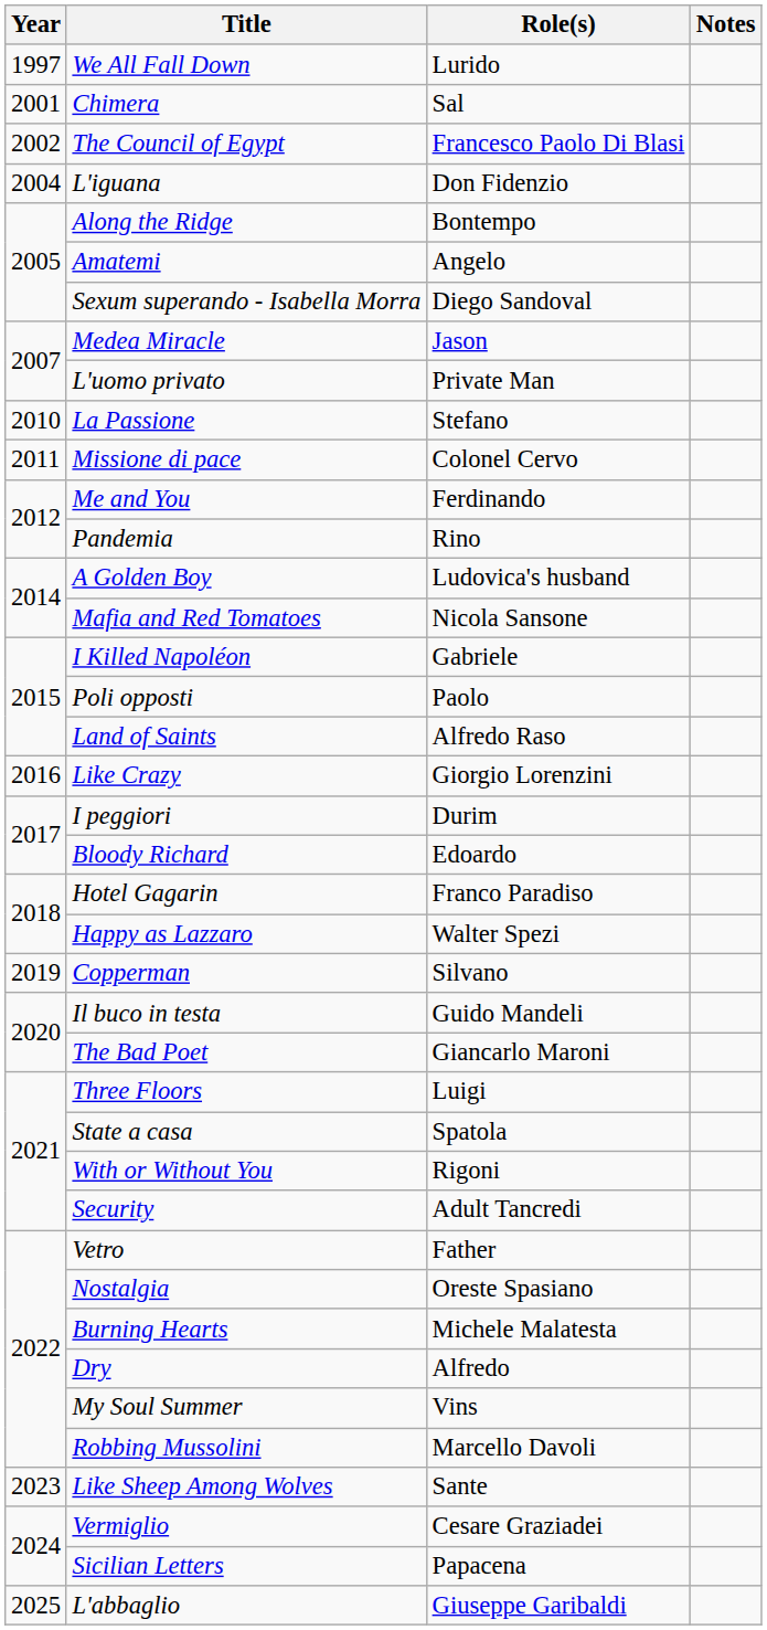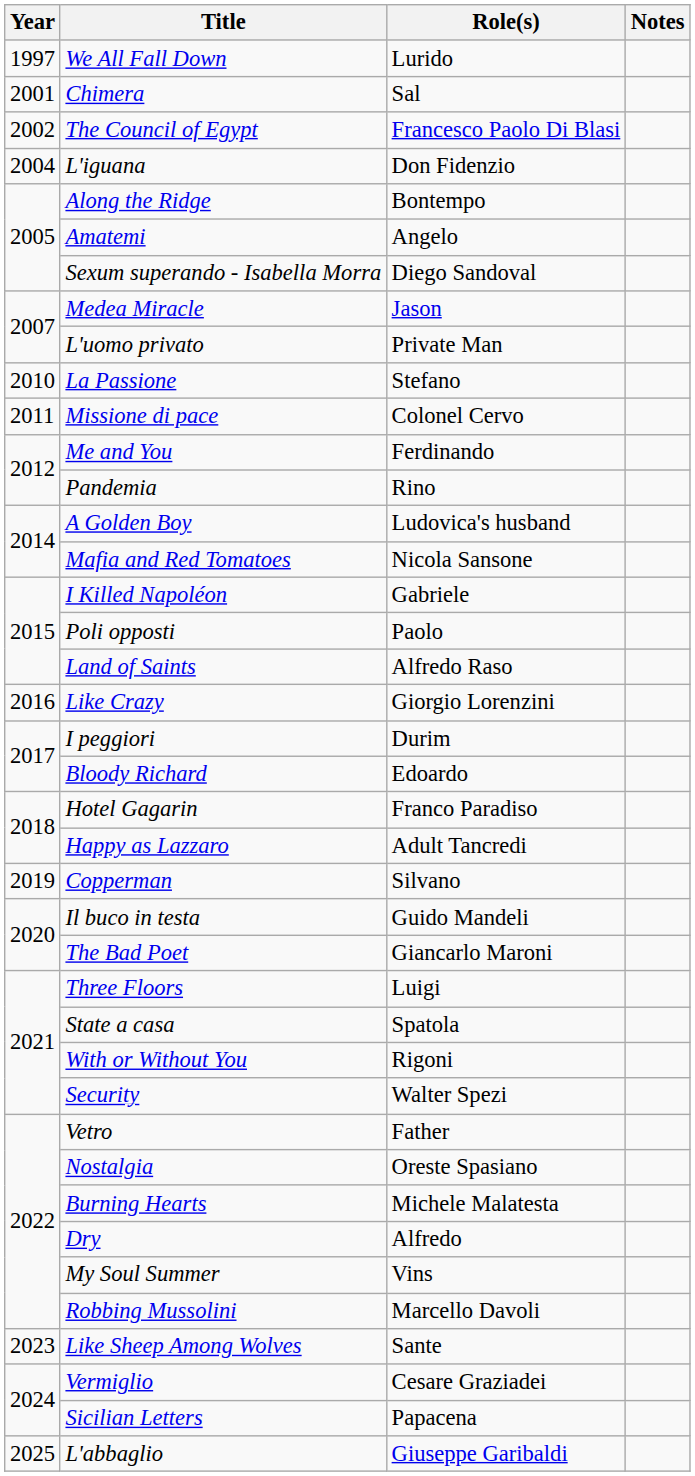 <table class="wikitable plainrowheaders sortable">
 <tr>
 <th scope="col">Year</th>
 <th scope="col">Title</th>
 <th scope="col">Role(s)</th>
 <th scope="col" class="unsortable">Notes</th>
 </tr>
 <tr>
 <td>1997</td>
 <td><em><a href='#'>We All Fall Down</a></em></td>
 <td>Lurido</td>
 <td></td>
 </tr>
 <tr>
 <td>2001</td>
 <td><em><a href='#'>Chimera</a></em></td>
 <td>Sal</td>
 <td></td>
 </tr>
 <tr>
 <td>2002</td>
 <td><em><a href='#'>The Council of Egypt</a></em></td>
 <td><a href='#'>Francesco Paolo Di Blasi</a></td>
 <td></td>
 </tr>
 <tr>
 <td>2004</td>
 <td><em>L'iguana</em></td>
 <td>Don Fidenzio</td>
 <td></td>
 </tr>
 <tr>
 <td rowspan="3">2005</td>
 <td><em><a href='#'>Along the Ridge</a></em></td>
 <td>Bontempo</td>
 <td></td>
 </tr>
 <tr>
 <td><em><a href='#'>Amatemi</a></em></td>
 <td>Angelo</td>
 <td></td>
 </tr>
 <tr>
 <td><em>Sexum superando - Isabella Morra</em></td>
 <td>Diego Sandoval</td>
 <td></td>
 </tr>
 <tr>
 <td rowspan="2">2007</td>
 <td><em><a href='#'>Medea Miracle</a></em></td>
 <td><a href='#'>Jason</a></td>
 <td></td>
 </tr>
 <tr>
 <td><em>L'uomo privato</em></td>
 <td>Private Man</td>
 <td></td>
 </tr>
 <tr>
 <td>2010</td>
 <td><em><a href='#'>La Passione</a></em></td>
 <td>Stefano</td>
 <td></td>
 </tr>
 <tr>
 <td>2011</td>
 <td><em><a href='#'>Missione di pace</a></em></td>
 <td>Colonel Cervo</td>
 <td></td>
 </tr>
 <tr>
 <td rowspan="2">2012</td>
 <td><em><a href='#'>Me and You</a></em></td>
 <td>Ferdinando</td>
 <td></td>
 </tr>
 <tr>
 <td><em>Pandemia</em></td>
 <td>Rino</td>
 <td></td>
 </tr>
 <tr>
 <td rowspan="2">2014</td>
 <td><em><a href='#'>A Golden Boy</a></em></td>
 <td>Ludovica's husband</td>
 <td></td>
 </tr>
 <tr>
 <td><em><a href='#'>Mafia and Red Tomatoes</a></em></td>
 <td>Nicola Sansone</td>
 <td></td>
 </tr>
 <tr>
 <td rowspan="3">2015</td>
 <td><em><a href='#'>I Killed Napoléon</a></em></td>
 <td>Gabriele</td>
 <td></td>
 </tr>
 <tr>
 <td><em>Poli opposti</em></td>
 <td>Paolo</td>
 <td></td>
 </tr>
 <tr>
 <td><em><a href='#'>Land of Saints</a></em></td>
 <td>Alfredo Raso</td>
 <td></td>
 </tr>
 <tr>
 <td>2016</td>
 <td><em><a href='#'>Like Crazy</a></em></td>
 <td>Giorgio Lorenzini</td>
 <td></td>
 </tr>
 <tr>
 <td rowspan="2">2017</td>
 <td><em>I peggiori</em></td>
 <td>Durim</td>
 <td></td>
 </tr>
 <tr>
 <td><em><a href='#'>Bloody Richard</a></em></td>
 <td>Edoardo</td>
 <td></td>
 </tr>
 <tr>
 <td rowspan="2">2018</td>
 <td><em>Hotel Gagarin</em></td>
 <td>Franco Paradiso</td>
 <td></td>
 </tr>
 <tr>
 <td><em><a href='#'>Happy as Lazzaro</a></em></td>
-<td>Walter Spezi</td>
+<td>Adult Tancredi</td>
 <td></td>
 </tr>
 <tr>
 <td>2019</td>
 <td><em><a href='#'>Copperman</a></em></td>
 <td>Silvano</td>
 <td></td>
 </tr>
 <tr>
 <td rowspan="2">2020</td>
 <td><em>Il buco in testa</em></td>
 <td>Guido Mandeli</td>
 <td></td>
 </tr>
 <tr>
 <td><em><a href='#'>The Bad Poet</a></em></td>
 <td>Giancarlo Maroni</td>
 <td></td>
 </tr>
 <tr>
 <td rowspan="4">2021</td>
 <td><em><a href='#'>Three Floors</a></em></td>
 <td>Luigi</td>
 <td></td>
 </tr>
 <tr>
 <td><em>State a casa</em></td>
 <td>Spatola</td>
 <td></td>
 </tr>
 <tr>
 <td><em><a href='#'>With or Without You</a></em></td>
 <td>Rigoni</td>
 <td></td>
 </tr>
 <tr>
 <td><em><a href='#'>Security</a></em></td>
-<td>Adult Tancredi</td>
+<td>Walter Spezi</td>
 <td></td>
 </tr>
 <tr>
 <td rowspan="6">2022</td>
 <td><em>Vetro</em></td>
 <td>Father</td>
 <td></td>
 </tr>
 <tr>
 <td><em><a href='#'>Nostalgia</a></em></td>
 <td>Oreste Spasiano</td>
 <td></td>
 </tr>
 <tr>
 <td><em><a href='#'>Burning Hearts</a></em></td>
 <td>Michele Malatesta</td>
 <td></td>
 </tr>
 <tr>
 <td><em><a href='#'>Dry</a></em></td>
 <td>Alfredo</td>
 <td></td>
 </tr>
 <tr>
 <td><em>My Soul Summer</em></td>
 <td>Vins</td>
 <td></td>
 </tr>
 <tr>
 <td><em><a href='#'>Robbing Mussolini</a></em></td>
 <td>Marcello Davoli</td>
 <td></td>
 </tr>
 <tr>
 <td>2023</td>
 <td><em><a href='#'>Like Sheep Among Wolves</a></em></td>
 <td>Sante</td>
 <td></td>
 </tr>
 <tr>
 <td rowspan="2">2024</td>
 <td><em><a href='#'>Vermiglio</a></em></td>
 <td>Cesare Graziadei</td>
 <td></td>
 </tr>
 <tr>
 <td><em><a href='#'>Sicilian Letters</a></em></td>
 <td>Papacena</td>
 <td></td>
 </tr>
 <tr>
 <td>2025</td>
 <td><em>L'abbaglio</em></td>
 <td><a href='#'>Giuseppe Garibaldi</a></td>
 <td></td>
 </tr>
 </table>
